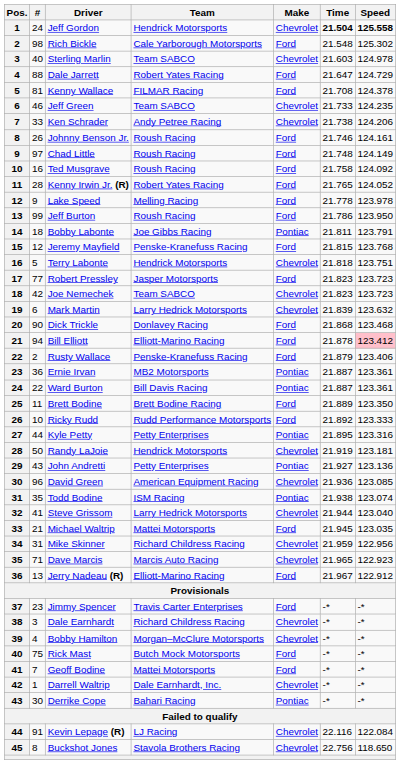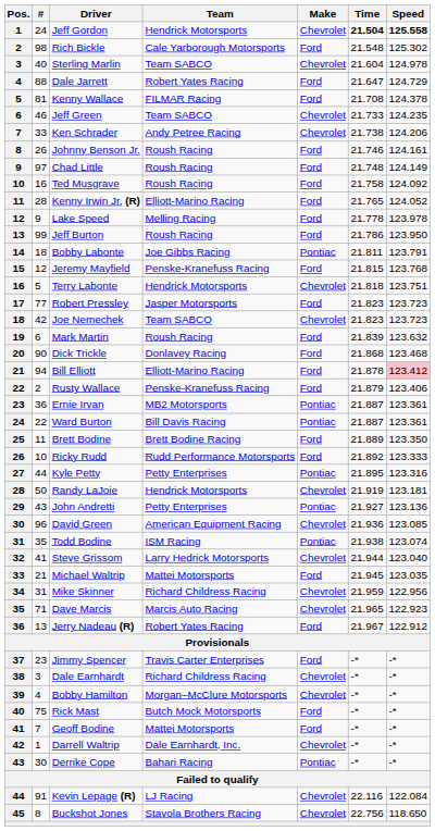 <table class="wikitable" style="font-size:95%">
 <tr>
 <th>Pos.</th>
 <th>#</th>
 <th>Driver</th>
 <th>Team</th>
 <th>Make</th>
 <th>Time</th>
 <th>Speed</th>
 </tr>
 <tr>
 <th>1</th>
 <td>24</td>
 <td><a href='#'>Jeff Gordon</a></td>
 <td><a href='#'>Hendrick Motorsports</a></td>
 <td><a href='#'>Chevrolet</a></td>
 <td><strong>21.504</strong></td>
 <td><strong>125.558</strong></td>
 </tr>
 <tr>
 <th>2</th>
 <td>98</td>
 <td><a href='#'>Rich Bickle</a></td>
 <td><a href='#'>Cale Yarborough Motorsports</a></td>
 <td><a href='#'>Ford</a></td>
 <td>21.548</td>
 <td>125.302</td>
 </tr>
 <tr>
 <th>3</th>
 <td>40</td>
 <td><a href='#'>Sterling Marlin</a></td>
 <td><a href='#'>Team SABCO</a></td>
 <td><a href='#'>Chevrolet</a></td>
-<td>21.603</td>
+<td>21.604</td>
 <td>124.978</td>
 </tr>
 <tr>
 <th>4</th>
 <td>88</td>
 <td><a href='#'>Dale Jarrett</a></td>
 <td><a href='#'>Robert Yates Racing</a></td>
 <td><a href='#'>Ford</a></td>
 <td>21.647</td>
 <td>124.729</td>
 </tr>
 <tr>
 <th>5</th>
 <td>81</td>
 <td><a href='#'>Kenny Wallace</a></td>
 <td><a href='#'>FILMAR Racing</a></td>
 <td><a href='#'>Ford</a></td>
 <td>21.708</td>
 <td>124.378</td>
 </tr>
 <tr>
 <th>6</th>
 <td>46</td>
 <td><a href='#'>Jeff Green</a></td>
 <td><a href='#'>Team SABCO</a></td>
 <td><a href='#'>Chevrolet</a></td>
 <td>21.733</td>
 <td>124.235</td>
 </tr>
 <tr>
 <th>7</th>
 <td>33</td>
 <td><a href='#'>Ken Schrader</a></td>
 <td><a href='#'>Andy Petree Racing</a></td>
 <td><a href='#'>Chevrolet</a></td>
 <td>21.738</td>
 <td>124.206</td>
 </tr>
 <tr>
 <th>8</th>
 <td>26</td>
 <td><a href='#'>Johnny Benson Jr.</a></td>
 <td><a href='#'>Roush Racing</a></td>
 <td><a href='#'>Ford</a></td>
 <td>21.746</td>
 <td>124.161</td>
 </tr>
 <tr>
 <th>9</th>
 <td>97</td>
 <td><a href='#'>Chad Little</a></td>
 <td><a href='#'>Roush Racing</a></td>
 <td><a href='#'>Ford</a></td>
 <td>21.748</td>
 <td>124.149</td>
 </tr>
 <tr>
 <th>10</th>
 <td>16</td>
 <td><a href='#'>Ted Musgrave</a></td>
 <td><a href='#'>Roush Racing</a></td>
 <td><a href='#'>Ford</a></td>
 <td>21.758</td>
 <td>124.092</td>
 </tr>
 <tr>
 <th>11</th>
 <td>28</td>
 <td><a href='#'>Kenny Irwin Jr.</a> <strong>(R)</strong></td>
-<td><a href='#'>Robert Yates Racing</a></td>
+<td><a href='#'>Elliott-Marino Racing</a></td>
 <td><a href='#'>Ford</a></td>
 <td>21.765</td>
 <td>124.052</td>
 </tr>
 <tr>
 <th>12</th>
 <td>9</td>
 <td><a href='#'>Lake Speed</a></td>
 <td><a href='#'>Melling Racing</a></td>
 <td><a href='#'>Ford</a></td>
 <td>21.778</td>
 <td>123.978</td>
 </tr>
 <tr>
 <th>13</th>
 <td>99</td>
 <td><a href='#'>Jeff Burton</a></td>
 <td><a href='#'>Roush Racing</a></td>
 <td><a href='#'>Ford</a></td>
 <td>21.786</td>
 <td>123.950</td>
 </tr>
 <tr>
 <th>14</th>
 <td>18</td>
 <td><a href='#'>Bobby Labonte</a></td>
 <td><a href='#'>Joe Gibbs Racing</a></td>
 <td><a href='#'>Pontiac</a></td>
 <td>21.811</td>
 <td>123.791</td>
 </tr>
 <tr>
 <th>15</th>
 <td>12</td>
 <td><a href='#'>Jeremy Mayfield</a></td>
 <td><a href='#'>Penske-Kranefuss Racing</a></td>
 <td><a href='#'>Ford</a></td>
 <td>21.815</td>
 <td>123.768</td>
 </tr>
 <tr>
 <th>16</th>
 <td>5</td>
 <td><a href='#'>Terry Labonte</a></td>
 <td><a href='#'>Hendrick Motorsports</a></td>
 <td><a href='#'>Chevrolet</a></td>
 <td>21.818</td>
 <td>123.751</td>
 </tr>
 <tr>
 <th>17</th>
 <td>77</td>
 <td><a href='#'>Robert Pressley</a></td>
 <td><a href='#'>Jasper Motorsports</a></td>
 <td><a href='#'>Ford</a></td>
 <td>21.823</td>
 <td>123.723</td>
 </tr>
 <tr>
 <th>18</th>
 <td>42</td>
 <td><a href='#'>Joe Nemechek</a></td>
 <td><a href='#'>Team SABCO</a></td>
 <td><a href='#'>Chevrolet</a></td>
 <td>21.823</td>
 <td>123.723</td>
 </tr>
 <tr>
 <th>19</th>
 <td>6</td>
 <td><a href='#'>Mark Martin</a></td>
-<td><a href='#'>Larry Hedrick Motorsports</a></td>
-<td><a href='#'>Chevrolet</a></td>
+<td><a href='#'>Roush Racing</a></td>
+<td><a href='#'>Ford</a></td>
 <td>21.839</td>
 <td>123.632</td>
 </tr>
 <tr>
 <th>20</th>
 <td>90</td>
 <td><a href='#'>Dick Trickle</a></td>
 <td><a href='#'>Donlavey Racing</a></td>
 <td><a href='#'>Ford</a></td>
 <td>21.868</td>
 <td>123.468</td>
 </tr>
 <tr>
 <th>21</th>
 <td>94</td>
 <td><a href='#'>Bill Elliott</a></td>
 <td><a href='#'>Elliott-Marino Racing</a></td>
 <td><a href='#'>Ford</a></td>
 <td>21.878</td>
 <td style="background: pink;">123.412</td>
 </tr>
 <tr>
 <th>22</th>
 <td>2</td>
 <td><a href='#'>Rusty Wallace</a></td>
 <td><a href='#'>Penske-Kranefuss Racing</a></td>
 <td><a href='#'>Ford</a></td>
 <td>21.879</td>
 <td>123.406</td>
 </tr>
 <tr>
 <th>23</th>
 <td>36</td>
 <td><a href='#'>Ernie Irvan</a></td>
 <td><a href='#'>MB2 Motorsports</a></td>
 <td><a href='#'>Pontiac</a></td>
 <td>21.887</td>
 <td>123.361</td>
 </tr>
 <tr>
 <th>24</th>
 <td>22</td>
 <td><a href='#'>Ward Burton</a></td>
 <td><a href='#'>Bill Davis Racing</a></td>
 <td><a href='#'>Pontiac</a></td>
 <td>21.887</td>
 <td>123.361</td>
 </tr>
 <tr>
 <th>25</th>
 <td>11</td>
 <td><a href='#'>Brett Bodine</a></td>
 <td><a href='#'>Brett Bodine Racing</a></td>
 <td><a href='#'>Ford</a></td>
 <td>21.889</td>
 <td>123.350</td>
 </tr>
 <tr>
 <th>26</th>
 <td>10</td>
 <td><a href='#'>Ricky Rudd</a></td>
 <td><a href='#'>Rudd Performance Motorsports</a></td>
 <td><a href='#'>Ford</a></td>
 <td>21.892</td>
 <td>123.333</td>
 </tr>
 <tr>
 <th>27</th>
 <td>44</td>
 <td><a href='#'>Kyle Petty</a></td>
 <td><a href='#'>Petty Enterprises</a></td>
 <td><a href='#'>Pontiac</a></td>
 <td>21.895</td>
 <td>123.316</td>
 </tr>
 <tr>
 <th>28</th>
 <td>50</td>
 <td><a href='#'>Randy LaJoie</a></td>
 <td><a href='#'>Hendrick Motorsports</a></td>
 <td><a href='#'>Chevrolet</a></td>
 <td>21.919</td>
 <td>123.181</td>
 </tr>
 <tr>
 <th>29</th>
 <td>43</td>
 <td><a href='#'>John Andretti</a></td>
 <td><a href='#'>Petty Enterprises</a></td>
 <td><a href='#'>Pontiac</a></td>
 <td>21.927</td>
 <td>123.136</td>
 </tr>
 <tr>
 <th>30</th>
 <td>96</td>
 <td><a href='#'>David Green</a></td>
 <td><a href='#'>American Equipment Racing</a></td>
 <td><a href='#'>Chevrolet</a></td>
 <td>21.936</td>
 <td>123.085</td>
 </tr>
 <tr>
 <th>31</th>
 <td>35</td>
 <td><a href='#'>Todd Bodine</a></td>
 <td><a href='#'>ISM Racing</a></td>
 <td><a href='#'>Pontiac</a></td>
 <td>21.938</td>
 <td>123.074</td>
 </tr>
 <tr>
 <th>32</th>
 <td>41</td>
 <td><a href='#'>Steve Grissom</a></td>
 <td><a href='#'>Larry Hedrick Motorsports</a></td>
 <td><a href='#'>Chevrolet</a></td>
 <td>21.944</td>
 <td>123.040</td>
 </tr>
 <tr>
 <th>33</th>
 <td>21</td>
 <td><a href='#'>Michael Waltrip</a></td>
 <td><a href='#'>Mattei Motorsports</a></td>
 <td><a href='#'>Ford</a></td>
 <td>21.945</td>
 <td>123.035</td>
 </tr>
 <tr>
 <th>34</th>
 <td>31</td>
 <td><a href='#'>Mike Skinner</a></td>
 <td><a href='#'>Richard Childress Racing</a></td>
 <td><a href='#'>Chevrolet</a></td>
 <td>21.959</td>
 <td>122.956</td>
 </tr>
 <tr>
 <th>35</th>
 <td>71</td>
 <td><a href='#'>Dave Marcis</a></td>
 <td><a href='#'>Marcis Auto Racing</a></td>
 <td><a href='#'>Chevrolet</a></td>
 <td>21.965</td>
 <td>122.923</td>
 </tr>
 <tr>
 <th>36</th>
 <td>13</td>
 <td><a href='#'>Jerry Nadeau</a> <strong>(R)</strong></td>
-<td><a href='#'>Elliott-Marino Racing</a></td>
+<td><a href='#'>Robert Yates Racing</a></td>
 <td><a href='#'>Ford</a></td>
 <td>21.967</td>
 <td>122.912</td>
 </tr>
 <tr>
 <th colspan="7">Provisionals</th>
 </tr>
 <tr>
 <th>37</th>
 <td>23</td>
 <td><a href='#'>Jimmy Spencer</a></td>
 <td><a href='#'>Travis Carter Enterprises</a></td>
 <td><a href='#'>Ford</a></td>
 <td>-*</td>
 <td>-*</td>
 </tr>
 <tr>
 <th>38</th>
 <td>3</td>
 <td><a href='#'>Dale Earnhardt</a></td>
 <td><a href='#'>Richard Childress Racing</a></td>
 <td><a href='#'>Chevrolet</a></td>
 <td>-*</td>
 <td>-*</td>
 </tr>
 <tr>
 <th>39</th>
 <td>4</td>
 <td><a href='#'>Bobby Hamilton</a></td>
 <td><a href='#'>Morgan–McClure Motorsports</a></td>
 <td><a href='#'>Chevrolet</a></td>
 <td>-*</td>
 <td>-*</td>
 </tr>
 <tr>
 <th>40</th>
 <td>75</td>
 <td><a href='#'>Rick Mast</a></td>
 <td><a href='#'>Butch Mock Motorsports</a></td>
 <td><a href='#'>Ford</a></td>
 <td>-*</td>
 <td>-*</td>
 </tr>
 <tr>
 <th>41</th>
 <td>7</td>
 <td><a href='#'>Geoff Bodine</a></td>
 <td><a href='#'>Mattei Motorsports</a></td>
 <td><a href='#'>Ford</a></td>
 <td>-*</td>
 <td>-*</td>
 </tr>
 <tr>
 <th>42</th>
 <td>1</td>
 <td><a href='#'>Darrell Waltrip</a></td>
 <td><a href='#'>Dale Earnhardt, Inc.</a></td>
 <td><a href='#'>Chevrolet</a></td>
 <td>-*</td>
 <td>-*</td>
 </tr>
 <tr>
 <th>43</th>
 <td>30</td>
 <td><a href='#'>Derrike Cope</a></td>
 <td><a href='#'>Bahari Racing</a></td>
 <td><a href='#'>Pontiac</a></td>
 <td>-*</td>
 <td>-*</td>
 </tr>
 <tr>
 <th colspan="7">Failed to qualify</th>
 </tr>
 <tr>
 <th>44</th>
 <td>91</td>
 <td><a href='#'>Kevin Lepage</a> <strong>(R)</strong></td>
 <td><a href='#'>LJ Racing</a></td>
 <td><a href='#'>Chevrolet</a></td>
 <td>22.116</td>
 <td>122.084</td>
 </tr>
 <tr>
 <th>45</th>
 <td>8</td>
 <td><a href='#'>Buckshot Jones</a></td>
 <td><a href='#'>Stavola Brothers Racing</a></td>
 <td><a href='#'>Chevrolet</a></td>
 <td>22.756</td>
 <td>118.650</td>
 </tr>
 <tr>
 <th colspan="7"></th>
 </tr>
 </table>
